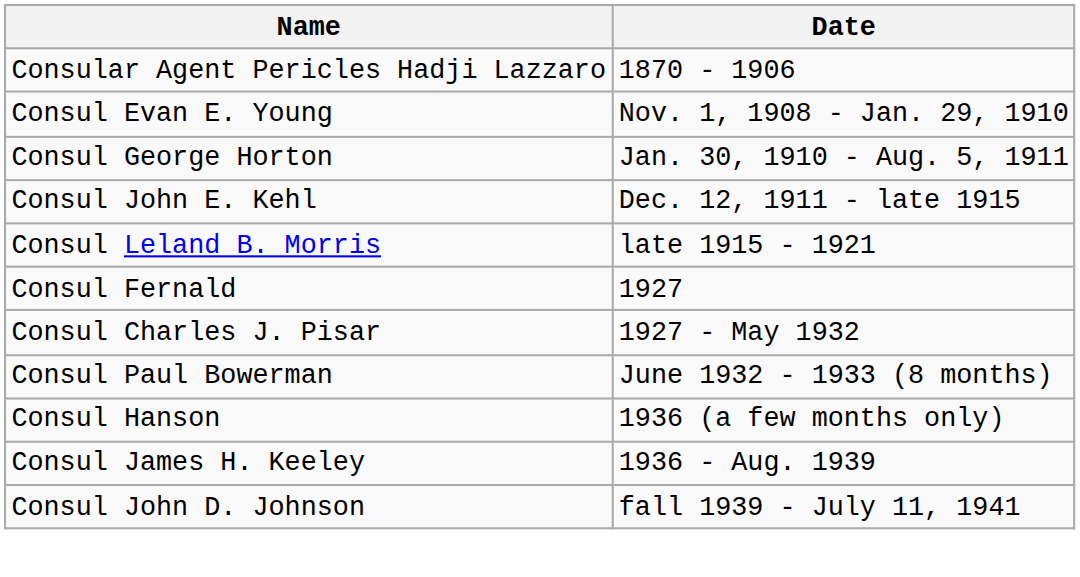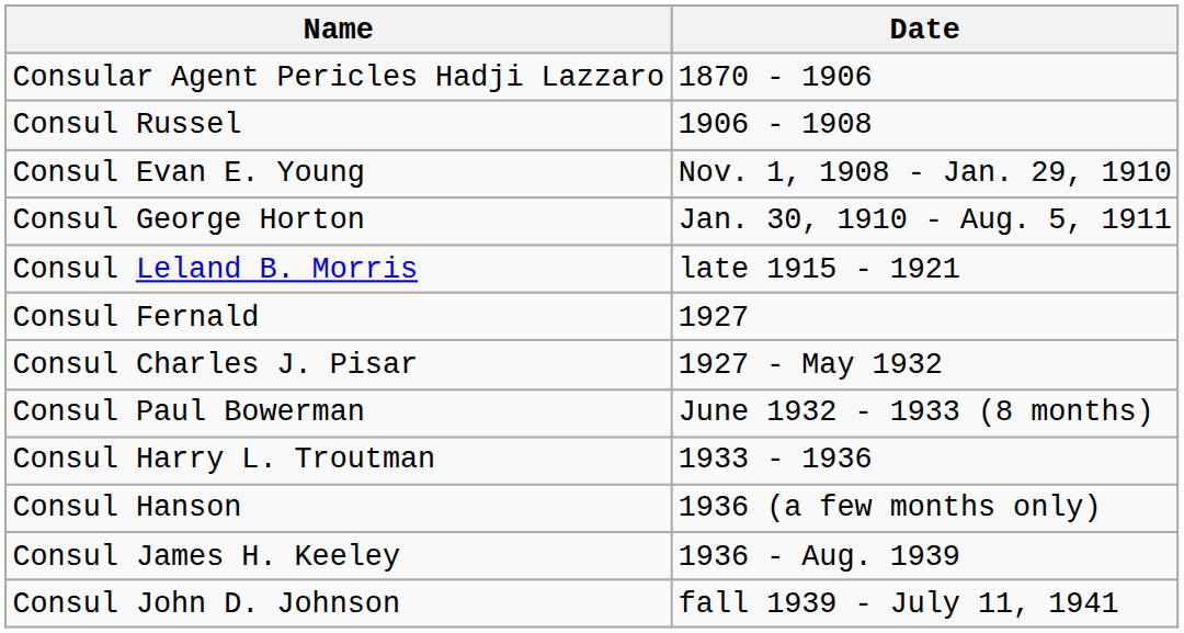 <table class="wikitable" border="1">
 <tr>
 <th>Name</th>
 <th>Date</th>
 </tr>
 <tr>
 <td>Consular Agent Pericles Hadji Lazzaro</td>
 <td>1870 - 1906</td>
 </tr>
 <tr>
+<td>Consul Russel</td>
+<td>1906 - 1908</td>
+</tr>
+<tr>
 <td>Consul Evan E. Young</td>
 <td>Nov. 1, 1908 - Jan. 29, 1910</td>
 </tr>
 <tr>
 <td>Consul George Horton</td>
 <td>Jan. 30, 1910 - Aug. 5, 1911</td>
-</tr>
-<tr>
-<td>Consul John E. Kehl</td>
-<td>Dec. 12, 1911 - late 1915</td>
 </tr>
 <tr>
 <td>Consul <a href='#'>Leland B. Morris</a></td>
 <td>late 1915 - 1921</td>
 </tr>
 <tr>
 <td>Consul Fernald</td>
 <td>1927</td>
 </tr>
 <tr>
 <td>Consul Charles J. Pisar</td>
 <td>1927 - May 1932</td>
 </tr>
 <tr>
 <td>Consul Paul Bowerman</td>
 <td>June 1932 - 1933 (8 months)</td>
 </tr>
 <tr>
+<td>Consul Harry L. Troutman</td>
+<td>1933 - 1936</td>
+</tr>
+<tr>
 <td>Consul Hanson</td>
 <td>1936 (a few months only)</td>
 </tr>
 <tr>
 <td>Consul James H. Keeley</td>
 <td>1936 - Aug. 1939</td>
 </tr>
 <tr>
 <td>Consul John D. Johnson</td>
 <td>fall 1939 - July 11, 1941</td>
 </tr>
 </table>
